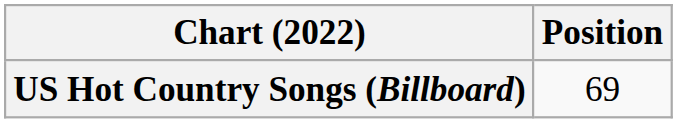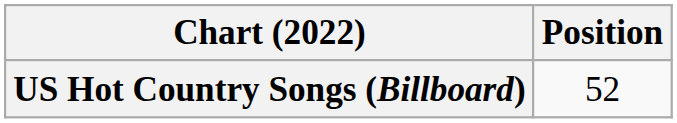 <table class="wikitable plainrowheaders" style="text-align:center">
 <tr>
 <th scope="col">Chart (2022)</th>
 <th scope="col">Position</th>
 </tr>
 <tr>
 <th scope="row">US Hot Country Songs (<em>Billboard</em>)</th>
-<td>69</td>
+<td>52</td>
 </tr>
 </table>
